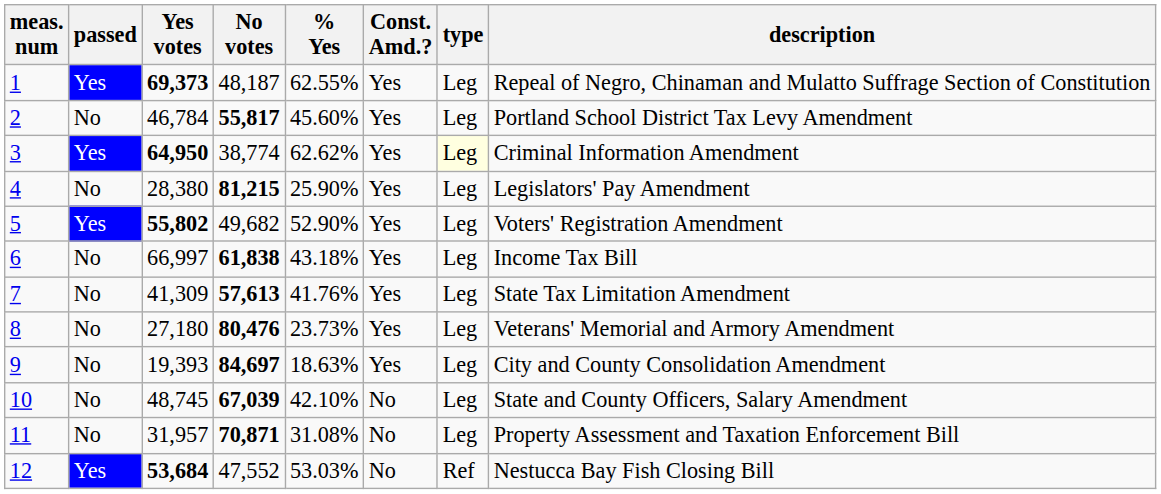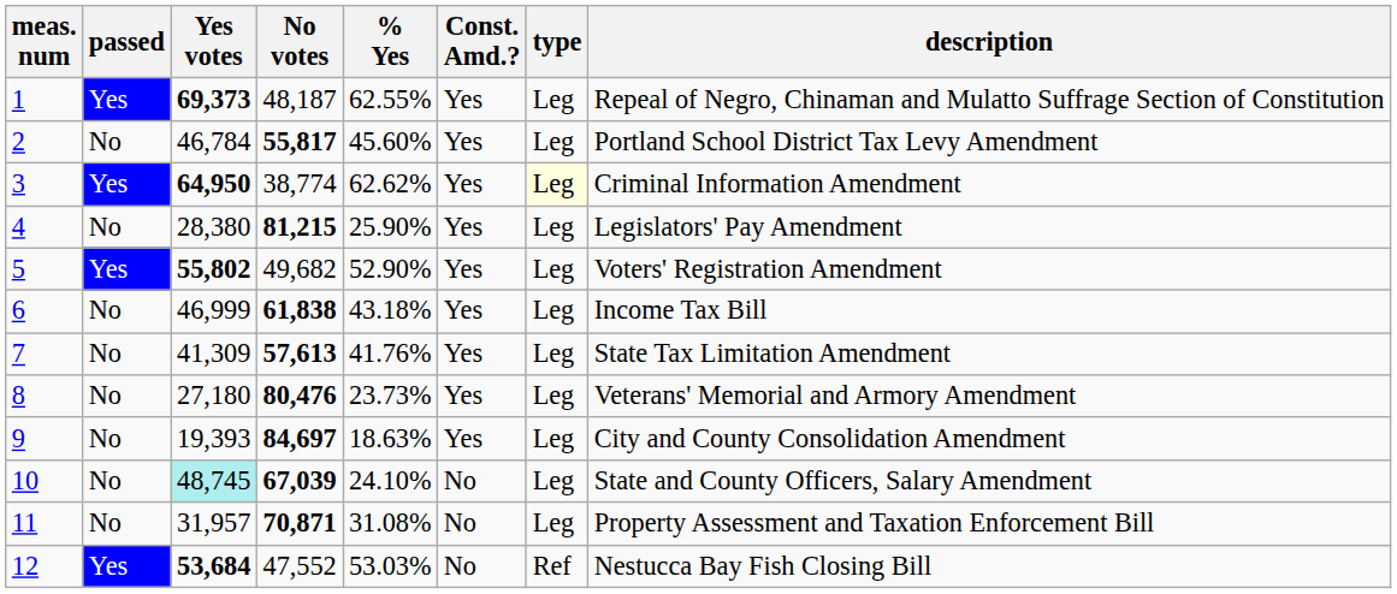 <table class="wikitable sortable">
 <tr>
 <th>meas.<br>num</th>
 <th>passed</th>
 <th>Yes<br>votes</th>
 <th>No<br>votes</th>
 <th>%<br>Yes</th>
 <th>Const.<br>Amd.?</th>
 <th>type</th>
 <th>description</th>
 </tr>
 <tr>
 <td><a href='#'>1</a></td>
 <td style="background:blue;color:white">Yes</td>
 <td><strong>69,373</strong></td>
 <td>48,187</td>
 <td>62.55%</td>
 <td>Yes</td>
 <td>Leg</td>
 <td>Repeal of Negro, Chinaman and Mulatto Suffrage Section of Constitution</td>
 </tr>
 <tr>
 <td><a href='#'>2</a></td>
 <td>No</td>
 <td>46,784</td>
 <td><strong>55,817</strong></td>
 <td>45.60%</td>
 <td>Yes</td>
 <td>Leg</td>
 <td>Portland School District Tax Levy Amendment</td>
 </tr>
 <tr>
 <td><a href='#'>3</a></td>
 <td style="background:blue;color:white">Yes</td>
 <td><strong>64,950</strong></td>
 <td>38,774</td>
 <td>62.62%</td>
 <td>Yes</td>
 <td style="background: lightyellow;">Leg</td>
 <td>Criminal Information Amendment</td>
 </tr>
 <tr>
 <td><a href='#'>4</a></td>
 <td>No</td>
 <td>28,380</td>
 <td><strong>81,215</strong></td>
 <td>25.90%</td>
 <td>Yes</td>
 <td>Leg</td>
 <td>Legislators' Pay Amendment</td>
 </tr>
 <tr>
 <td><a href='#'>5</a></td>
 <td style="background:blue;color:white">Yes</td>
 <td><strong>55,802</strong></td>
 <td>49,682</td>
 <td>52.90%</td>
 <td>Yes</td>
 <td>Leg</td>
 <td>Voters' Registration Amendment</td>
 </tr>
 <tr>
 <td><a href='#'>6</a></td>
 <td>No</td>
-<td>66,997</td>
+<td>46,999</td>
 <td><strong>61,838</strong></td>
 <td>43.18%</td>
 <td>Yes</td>
 <td>Leg</td>
 <td>Income Tax Bill</td>
 </tr>
 <tr>
 <td><a href='#'>7</a></td>
 <td>No</td>
 <td>41,309</td>
 <td><strong>57,613</strong></td>
 <td>41.76%</td>
 <td>Yes</td>
 <td>Leg</td>
 <td>State Tax Limitation Amendment</td>
 </tr>
 <tr>
 <td><a href='#'>8</a></td>
 <td>No</td>
 <td>27,180</td>
 <td><strong>80,476</strong></td>
 <td>23.73%</td>
 <td>Yes</td>
 <td>Leg</td>
 <td>Veterans' Memorial and Armory Amendment</td>
 </tr>
 <tr>
 <td><a href='#'>9</a></td>
 <td>No</td>
 <td>19,393</td>
 <td><strong>84,697</strong></td>
 <td>18.63%</td>
 <td>Yes</td>
 <td>Leg</td>
 <td>City and County Consolidation Amendment</td>
 </tr>
 <tr>
 <td><a href='#'>10</a></td>
 <td>No</td>
-<td>48,745</td>
+<td style="background: paleturquoise;">48,745</td>
 <td><strong>67,039</strong></td>
-<td>42.10%</td>
+<td>24.10%</td>
 <td>No</td>
 <td>Leg</td>
 <td>State and County Officers, Salary Amendment</td>
 </tr>
 <tr>
 <td><a href='#'>11</a></td>
 <td>No</td>
 <td>31,957</td>
 <td><strong>70,871</strong></td>
 <td>31.08%</td>
 <td>No</td>
 <td>Leg</td>
 <td>Property Assessment and Taxation Enforcement Bill</td>
 </tr>
 <tr>
 <td><a href='#'>12</a></td>
 <td style="background:blue;color:white">Yes</td>
 <td><strong>53,684</strong></td>
 <td>47,552</td>
 <td>53.03%</td>
 <td>No</td>
 <td>Ref</td>
 <td>Nestucca Bay Fish Closing Bill</td>
 </tr>
 </table>
